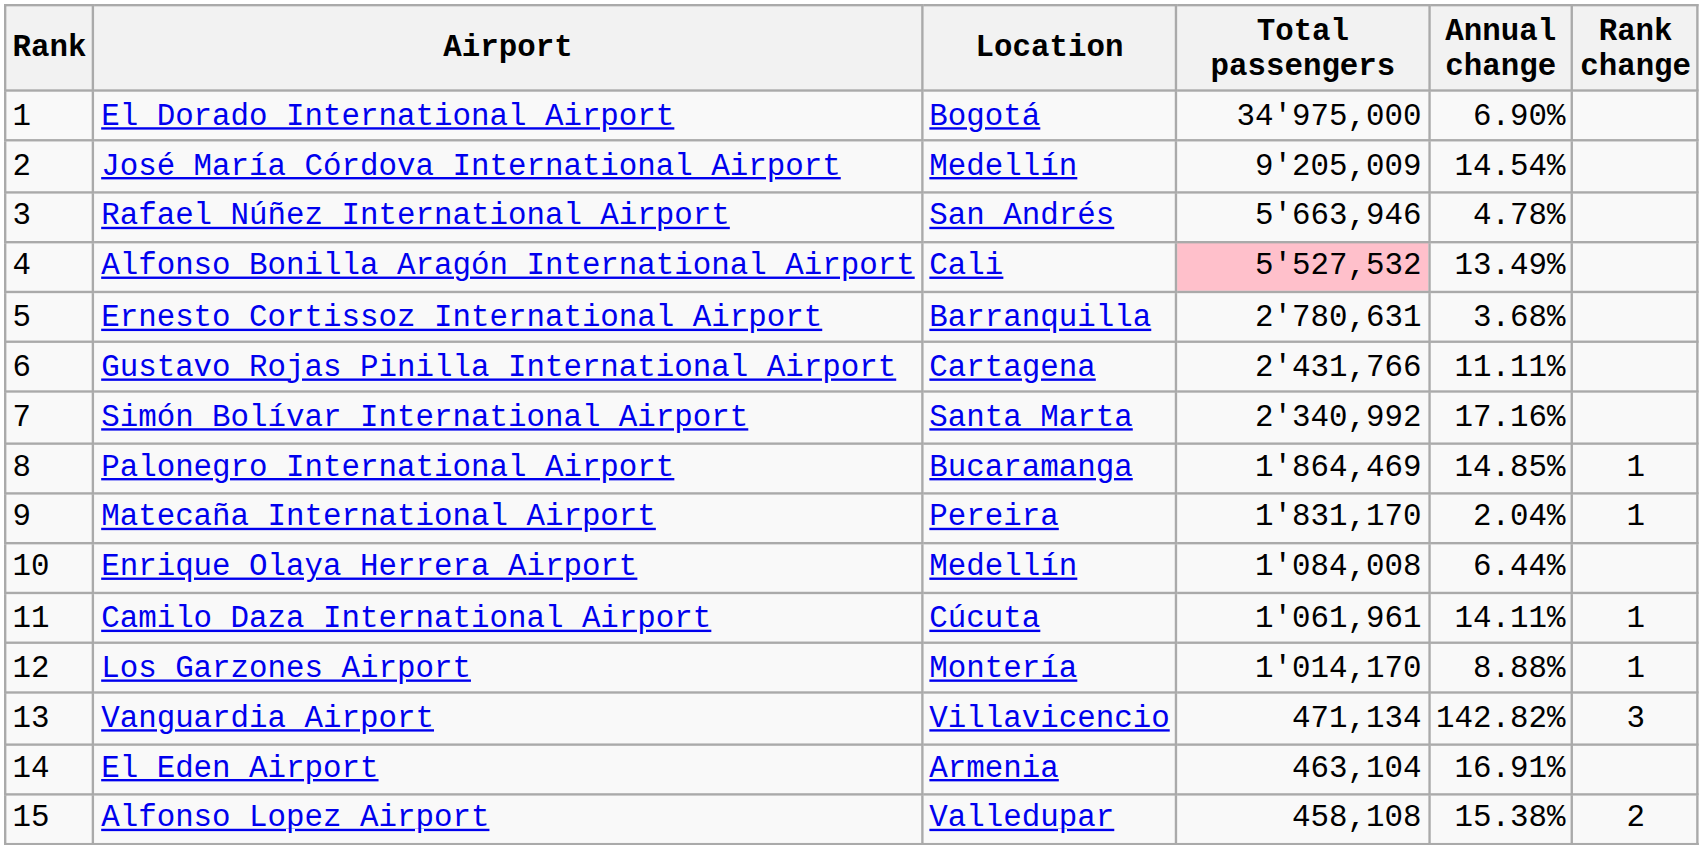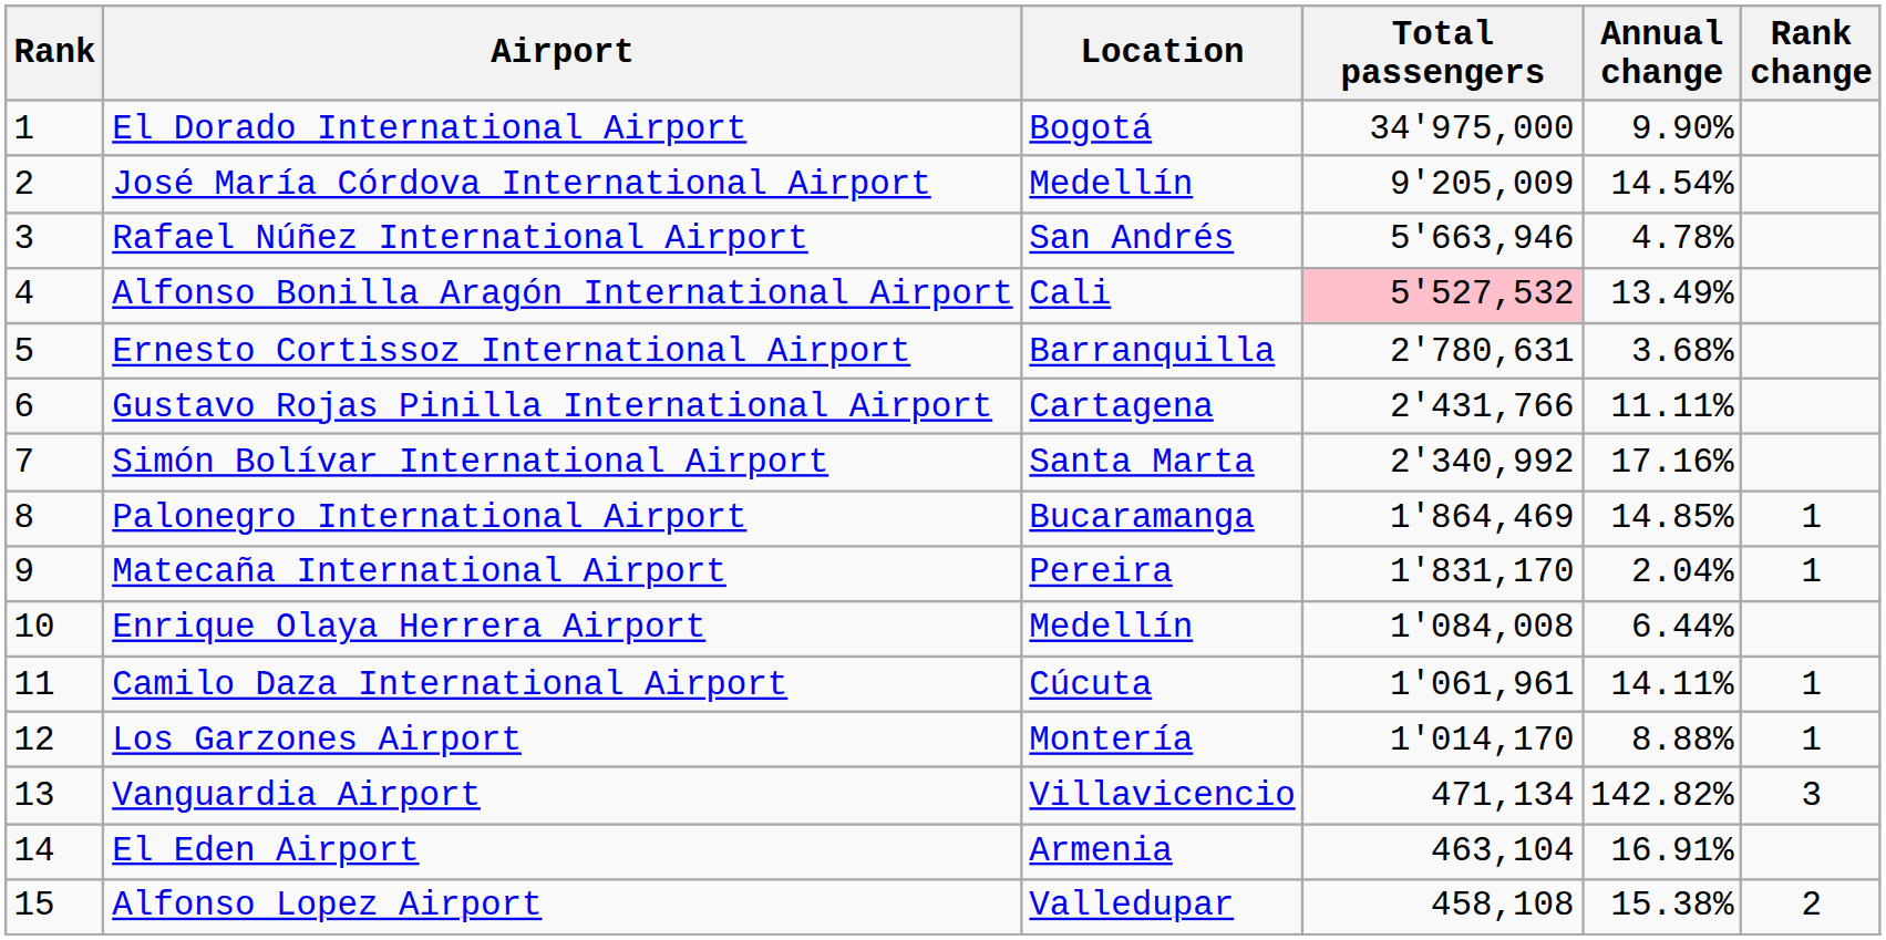 <table class="wikitable">
 <tr>
 <th>Rank</th>
 <th>Airport</th>
 <th>Location</th>
 <th style="width:100px">Total<br>passengers</th>
 <th>Annual<br>change</th>
 <th>Rank<br>change</th>
 </tr>
 <tr>
 <td>1</td>
 <td><a href='#'>El Dorado International Airport</a></td>
 <td><a href='#'>Bogotá</a></td>
 <td align="right">34'975,000</td>
-<td align="right">6.90%</td>
+<td align="right">9.90%</td>
 <td align="center"></td>
 </tr>
 <tr>
 <td>2</td>
 <td><a href='#'>José María Córdova International Airport</a></td>
 <td><a href='#'>Medellín</a></td>
 <td align="right">9'205,009</td>
 <td align="right">14.54%</td>
 <td align="center"></td>
 </tr>
 <tr>
 <td>3</td>
 <td><a href='#'>Rafael Núñez International Airport</a></td>
 <td><a href='#'>San Andrés</a></td>
 <td align="right">5'663,946</td>
 <td align="right">4.78%</td>
 <td align="center"></td>
 </tr>
 <tr>
 <td>4</td>
 <td><a href='#'>Alfonso Bonilla Aragón International Airport</a></td>
 <td><a href='#'>Cali</a></td>
 <td align="right" style="background: pink;">5'527,532</td>
 <td align="right">13.49%</td>
 <td align="center"></td>
 </tr>
 <tr>
 <td>5</td>
 <td><a href='#'>Ernesto Cortissoz International Airport</a></td>
 <td><a href='#'>Barranquilla</a></td>
 <td align="right">2'780,631</td>
 <td align="right">3.68%</td>
 <td align="center"></td>
 </tr>
 <tr>
 <td>6</td>
 <td><a href='#'>Gustavo Rojas Pinilla International Airport</a></td>
 <td><a href='#'>Cartagena</a></td>
 <td align="right">2'431,766</td>
 <td align="right">11.11%</td>
 <td align="center"></td>
 </tr>
 <tr>
 <td>7</td>
 <td><a href='#'>Simón Bolívar International Airport</a></td>
 <td><a href='#'>Santa Marta</a></td>
 <td align="right">2'340,992</td>
 <td align="right">17.16%</td>
 <td align="center"></td>
 </tr>
 <tr>
 <td>8</td>
 <td><a href='#'>Palonegro International Airport</a></td>
 <td><a href='#'>Bucaramanga</a></td>
 <td align="right">1'864,469</td>
 <td align="right">14.85%</td>
 <td align="center">1</td>
 </tr>
 <tr>
 <td>9</td>
 <td><a href='#'>Matecaña International Airport</a></td>
 <td><a href='#'>Pereira</a></td>
 <td align="right">1'831,170</td>
 <td align="right">2.04%</td>
 <td align="center">1</td>
 </tr>
 <tr>
 <td>10</td>
 <td><a href='#'>Enrique Olaya Herrera Airport</a></td>
 <td><a href='#'>Medellín</a></td>
 <td align="right">1'084,008</td>
 <td align="right">6.44%</td>
 <td align="center"></td>
 </tr>
 <tr>
 <td>11</td>
 <td><a href='#'>Camilo Daza International Airport</a></td>
 <td><a href='#'>Cúcuta</a></td>
 <td align="right">1'061,961</td>
 <td align="right">14.11%</td>
 <td align="center">1</td>
 </tr>
 <tr>
 <td>12</td>
 <td><a href='#'>Los Garzones Airport</a></td>
 <td><a href='#'>Montería</a></td>
 <td align="right">1'014,170</td>
 <td align="right">8.88%</td>
 <td align="center">1</td>
 </tr>
 <tr>
 <td>13</td>
 <td><a href='#'>Vanguardia Airport</a></td>
 <td><a href='#'>Villavicencio</a></td>
 <td align="right">471,134</td>
 <td align="right">142.82%</td>
 <td align="center">3</td>
 </tr>
 <tr>
 <td>14</td>
 <td><a href='#'>El Eden Airport</a></td>
 <td><a href='#'>Armenia</a></td>
 <td align="right">463,104</td>
 <td align="right">16.91%</td>
 <td align="center"></td>
 </tr>
 <tr>
 <td>15</td>
 <td><a href='#'>Alfonso Lopez Airport</a></td>
 <td><a href='#'>Valledupar</a></td>
 <td align="right">458,108</td>
 <td align="right">15.38%</td>
 <td align="center">2</td>
 </tr>
 <tr>
 </tr>
 </table>
